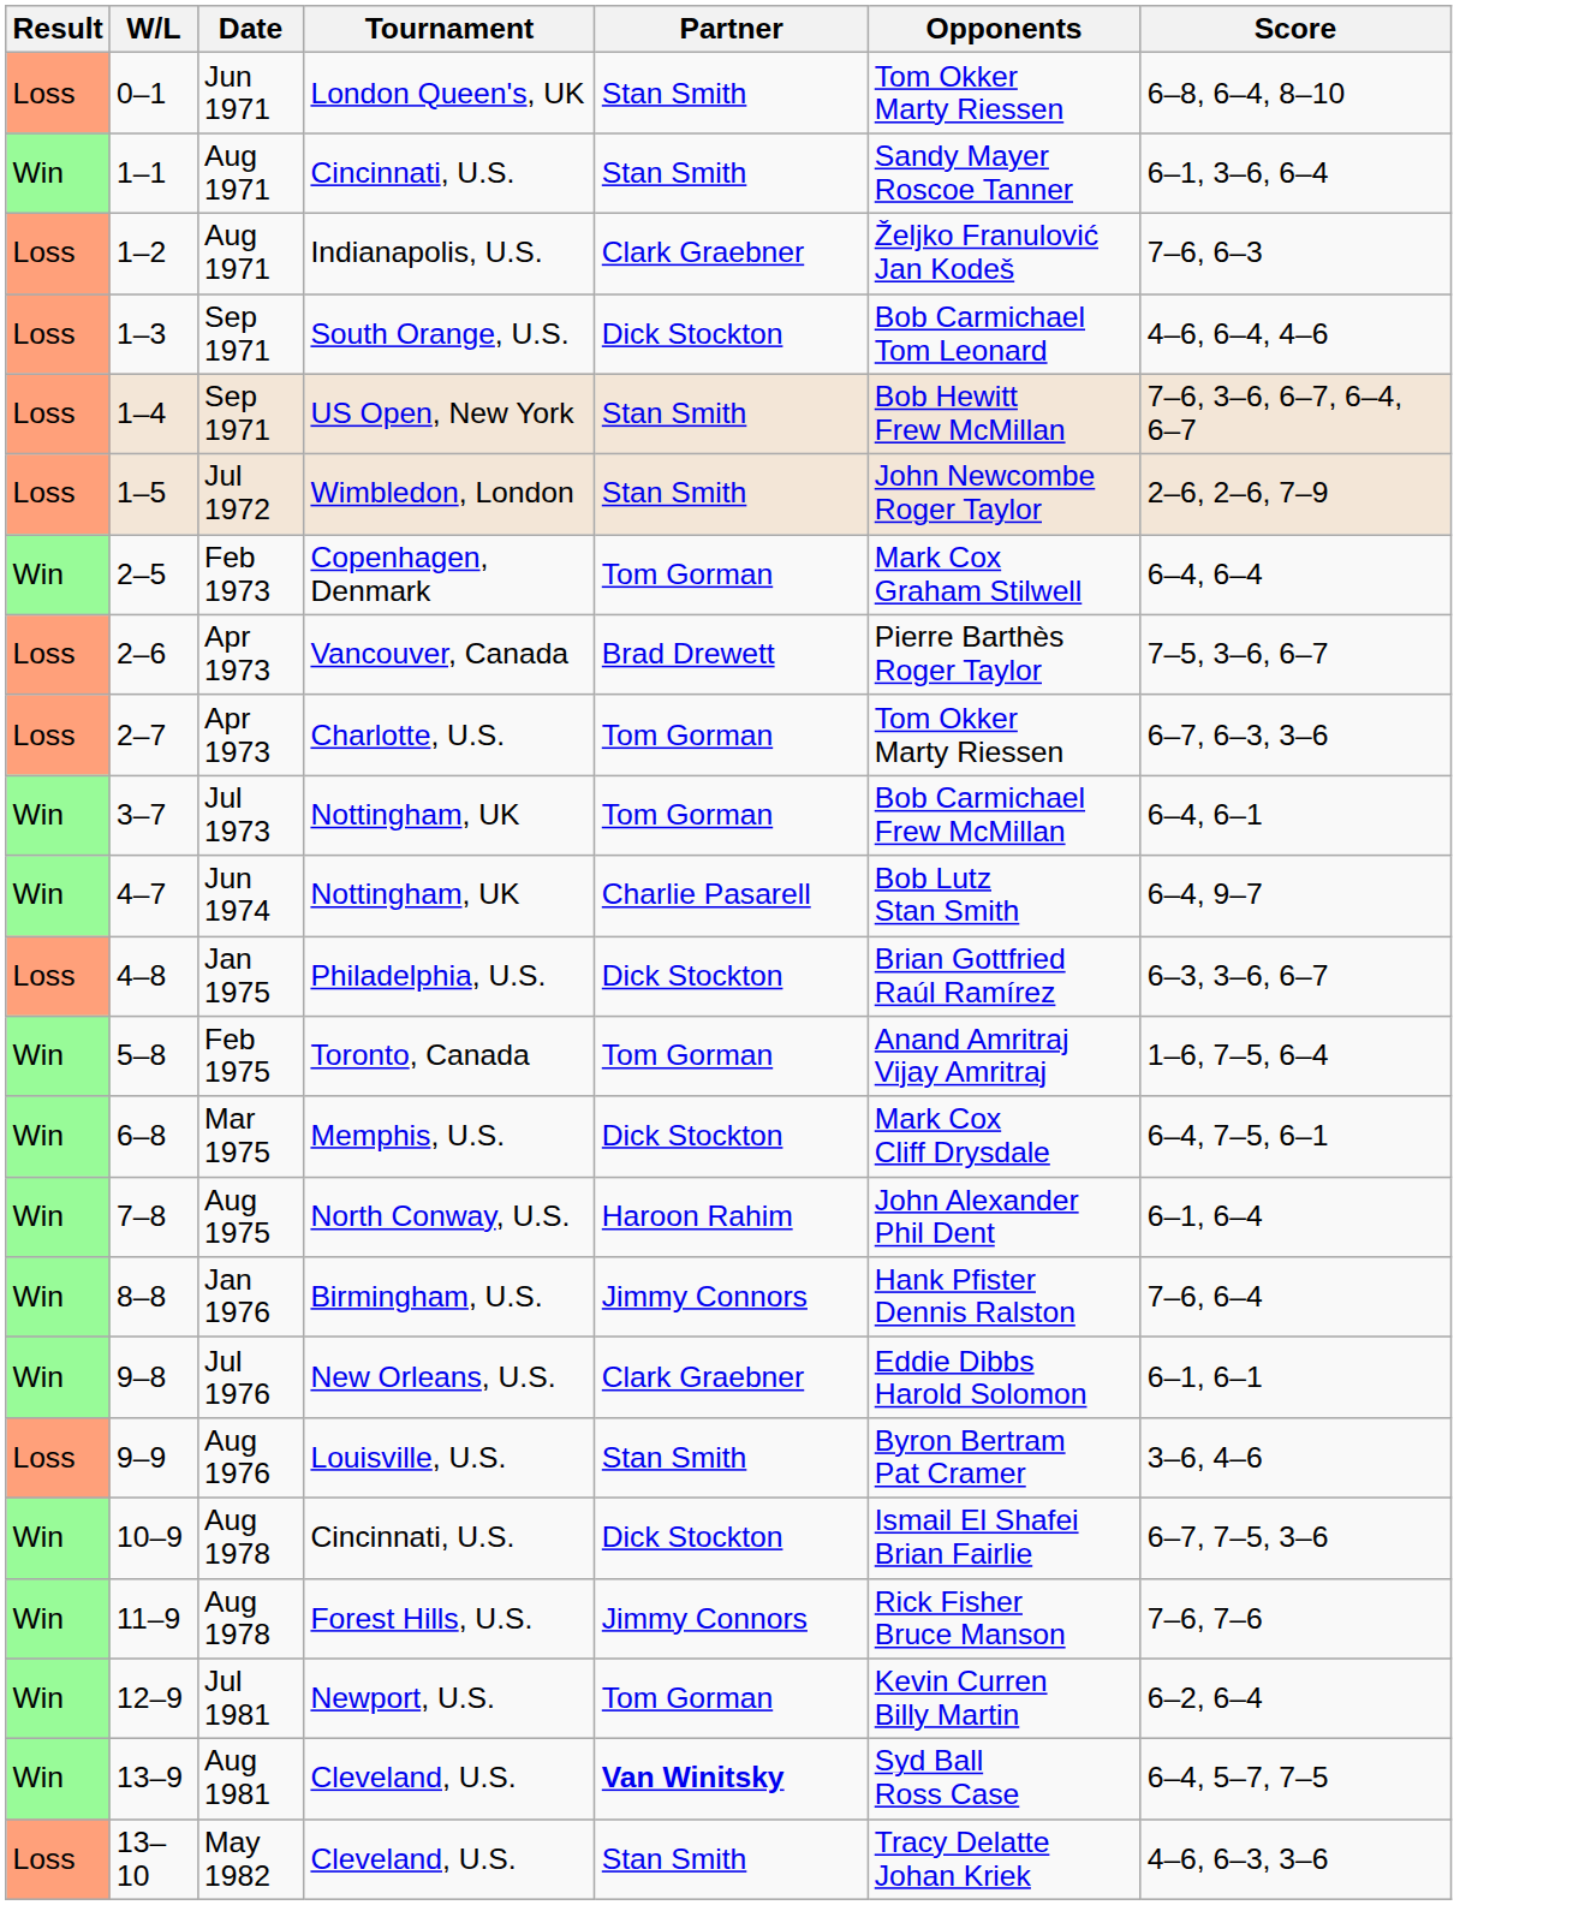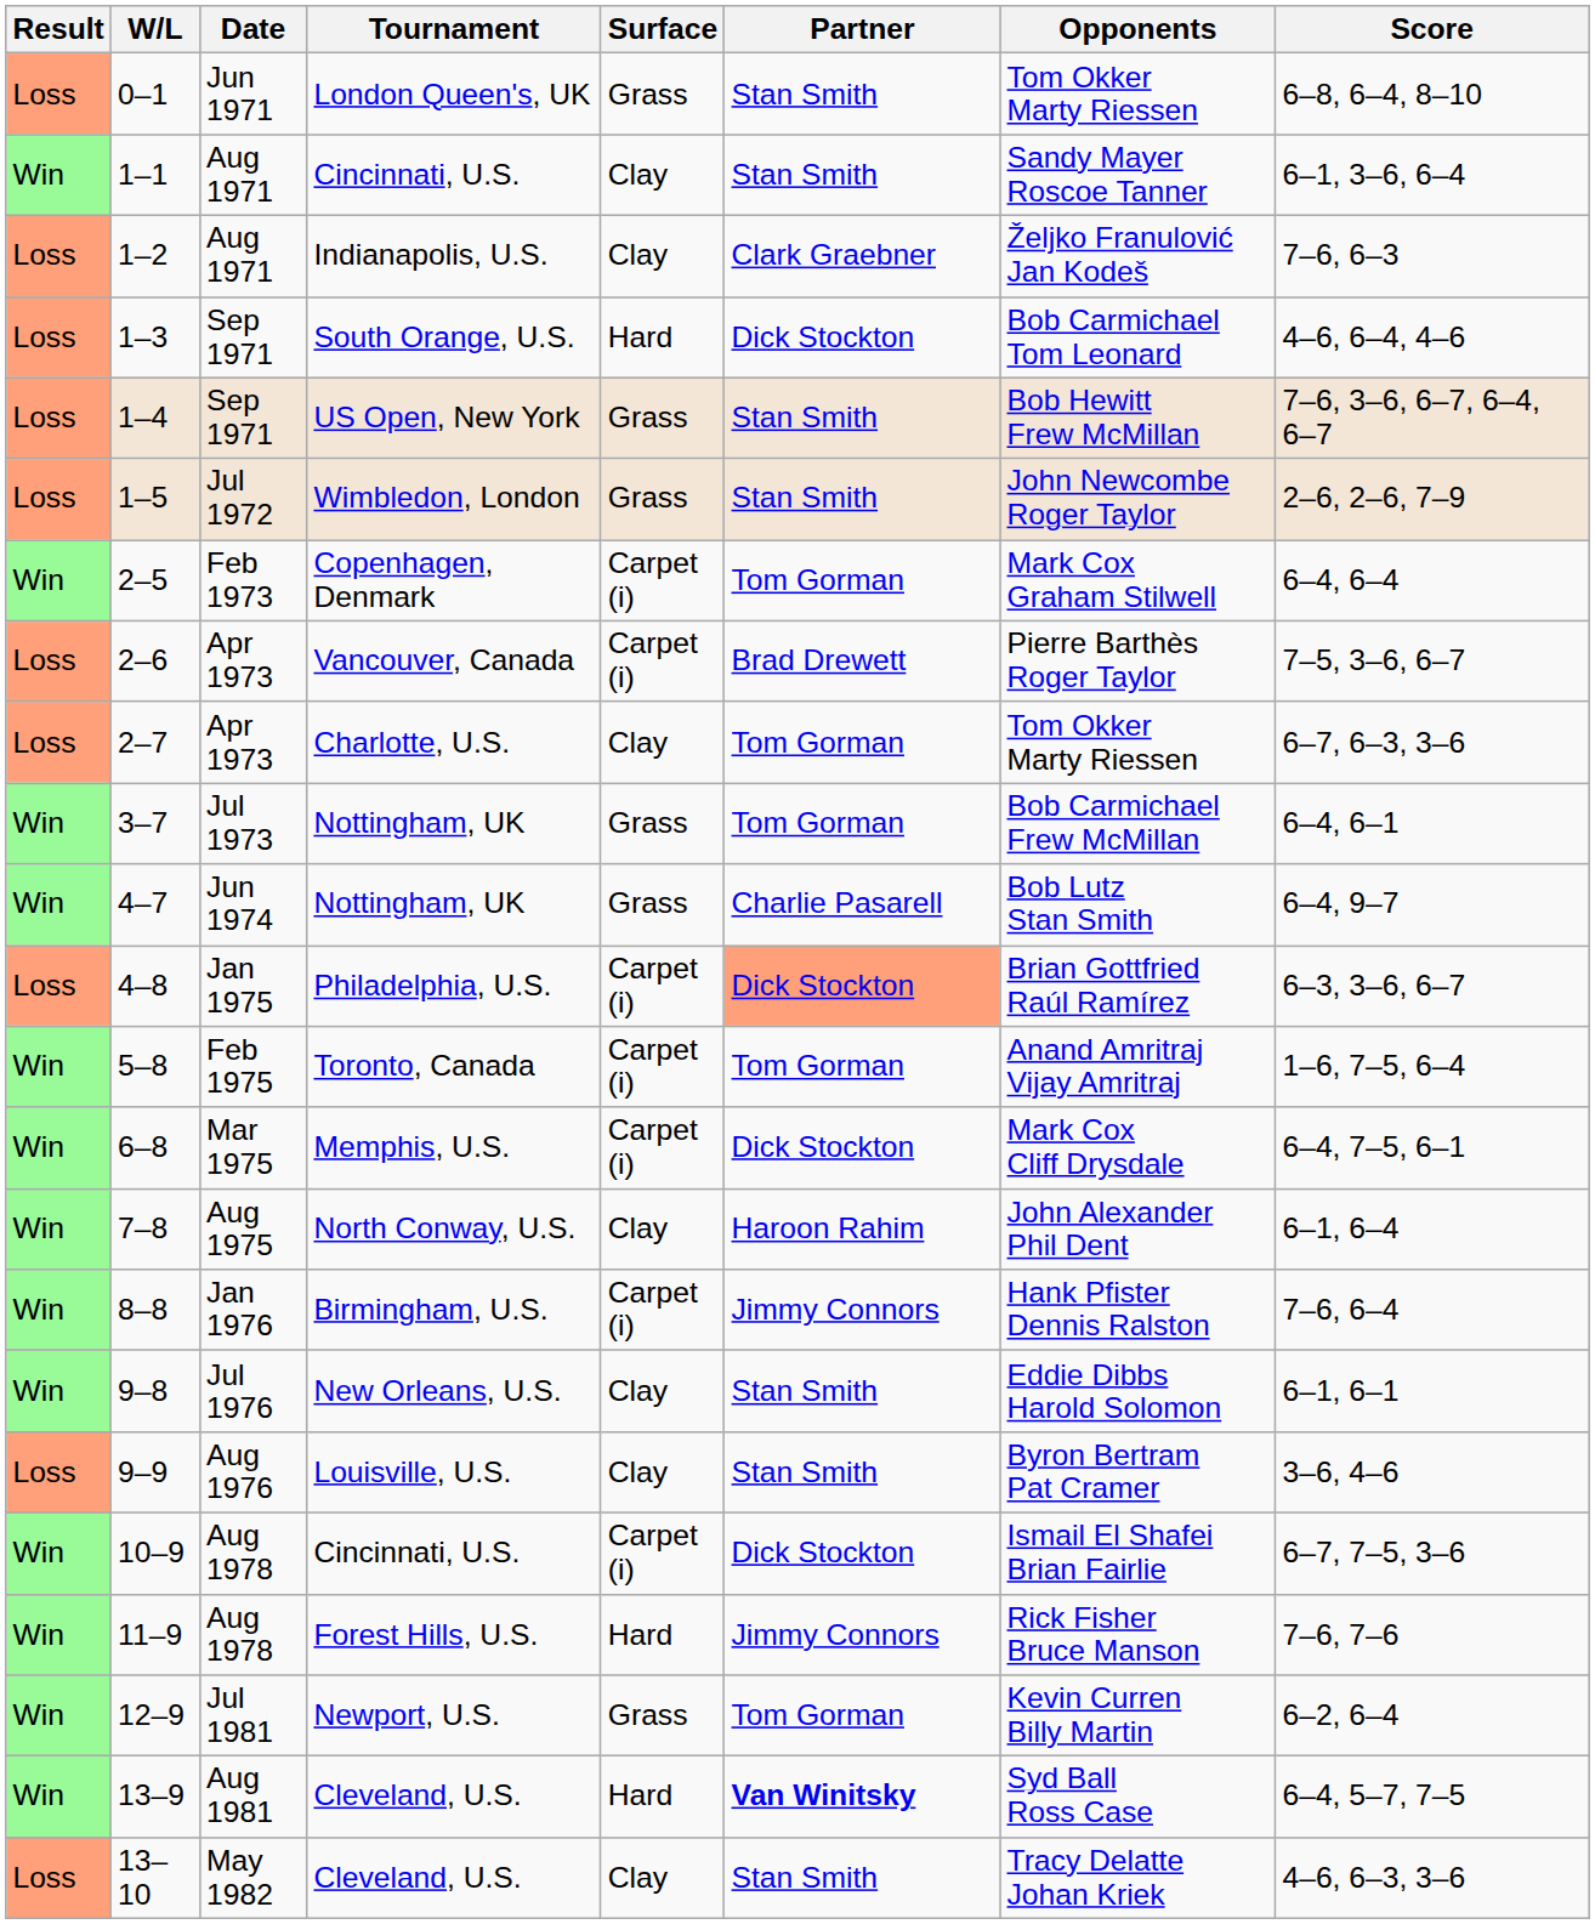 <table class="sortable wikitable">
 <tr>
 <th>Result</th>
 <th style="width:40px" class="unsortable">W/L</th>
 <th style="width:50px">Date</th>
 <th style="width:150px">Tournament</th>
+<th style="width:50px">Surface</th>
 <th style="width:140px">Partner</th>
 <th style="width:140px">Opponents</th>
 <th style="width:160px" class="unsortable">Score</th>
 </tr>
 <tr>
 <td style="background:#ffa07a;">Loss</td>
 <td>0–1</td>
 <td>Jun 1971</td>
 <td><a href='#'>London Queen's</a>, UK</td>
+<td>Grass</td>
 <td> <a href='#'>Stan Smith</a></td>
 <td> <a href='#'>Tom Okker</a><br> <a href='#'>Marty Riessen</a></td>
 <td>6–8, 6–4, 8–10</td>
 </tr>
 <tr>
 <td style="background:#98fb98;">Win</td>
 <td>1–1</td>
 <td>Aug 1971</td>
 <td><a href='#'>Cincinnati</a>, U.S.</td>
+<td>Clay</td>
 <td> <a href='#'>Stan Smith</a></td>
 <td> <a href='#'>Sandy Mayer</a><br> <a href='#'>Roscoe Tanner</a></td>
 <td>6–1, 3–6, 6–4</td>
 </tr>
 <tr>
 <td style="background:#ffa07a;">Loss</td>
 <td>1–2</td>
 <td>Aug 1971</td>
 <td>Indianapolis, U.S.</td>
+<td>Clay</td>
 <td> <a href='#'>Clark Graebner</a></td>
 <td> <a href='#'>Željko Franulović</a> <br>  <a href='#'>Jan Kodeš</a></td>
 <td>7–6, 6–3</td>
 </tr>
 <tr>
 <td style="background:#ffa07a;">Loss</td>
 <td>1–3</td>
 <td>Sep 1971</td>
 <td><a href='#'>South Orange</a>, U.S.</td>
+<td>Hard</td>
 <td> <a href='#'>Dick Stockton</a></td>
 <td> <a href='#'>Bob Carmichael</a> <br>  <a href='#'>Tom Leonard</a></td>
 <td>4–6, 6–4, 4–6</td>
 </tr>
 <tr style="background:#f3e6d7;">
 <td style="background:#ffa07a;">Loss</td>
 <td>1–4</td>
 <td>Sep 1971</td>
 <td><a href='#'>US Open</a>, New York</td>
+<td>Grass</td>
 <td> <a href='#'>Stan Smith</a></td>
 <td> <a href='#'>Bob Hewitt</a><br> <a href='#'>Frew McMillan</a></td>
 <td>7–6, 3–6, 6–7, 6–4, 6–7</td>
 </tr>
 <tr style="background:#f3e6d7;">
 <td style="background:#ffa07a;">Loss</td>
 <td>1–5</td>
 <td>Jul 1972</td>
 <td><a href='#'>Wimbledon</a>, London</td>
+<td>Grass</td>
 <td> <a href='#'>Stan Smith</a></td>
 <td> <a href='#'>John Newcombe</a><br> <a href='#'>Roger Taylor</a></td>
 <td>2–6, 2–6, 7–9</td>
 </tr>
 <tr>
 <td style="background:#98fb98;">Win</td>
 <td>2–5</td>
 <td>Feb 1973</td>
 <td><a href='#'>Copenhagen</a>, Denmark</td>
+<td>Carpet (i)</td>
 <td> <a href='#'>Tom Gorman</a></td>
 <td> <a href='#'>Mark Cox</a> <br>  <a href='#'>Graham Stilwell</a></td>
 <td>6–4, 6–4</td>
 </tr>
 <tr>
 <td style="background:#ffa07a;">Loss</td>
 <td>2–6</td>
 <td>Apr 1973</td>
 <td><a href='#'>Vancouver</a>, Canada</td>
+<td>Carpet (i)</td>
 <td> <a href='#'>Brad Drewett</a></td>
 <td> Pierre Barthès <br>  <a href='#'>Roger Taylor</a></td>
 <td>7–5, 3–6, 6–7</td>
 </tr>
 <tr>
 <td style="background:#ffa07a;">Loss</td>
 <td>2–7</td>
 <td>Apr 1973</td>
 <td><a href='#'>Charlotte</a>, U.S.</td>
+<td>Clay</td>
 <td> <a href='#'>Tom Gorman</a></td>
 <td> <a href='#'>Tom Okker</a> <br>  Marty Riessen</td>
 <td>6–7, 6–3, 3–6</td>
 </tr>
 <tr>
 <td style="background:#98fb98;">Win</td>
 <td>3–7</td>
 <td>Jul 1973</td>
 <td><a href='#'>Nottingham</a>, UK</td>
+<td>Grass</td>
 <td> <a href='#'>Tom Gorman</a></td>
 <td> <a href='#'>Bob Carmichael</a> <br>  <a href='#'>Frew McMillan</a></td>
 <td>6–4, 6–1</td>
 </tr>
 <tr>
 <td style="background:#98fb98;">Win</td>
 <td>4–7</td>
 <td>Jun 1974</td>
 <td><a href='#'>Nottingham</a>, UK</td>
+<td>Grass</td>
 <td> <a href='#'>Charlie Pasarell</a></td>
 <td> <a href='#'>Bob Lutz</a> <br> <a href='#'>Stan Smith</a></td>
 <td>6–4, 9–7</td>
 </tr>
 <tr>
 <td style="background:#ffa07a;">Loss</td>
 <td>4–8</td>
 <td>Jan 1975</td>
 <td><a href='#'>Philadelphia</a>, U.S.</td>
-<td> <a href='#'>Dick Stockton</a></td>
+<td>Carpet (i)</td>
+<td style="background: lightsalmon;"> <a href='#'>Dick Stockton</a></td>
 <td> <a href='#'>Brian Gottfried</a> <br>  <a href='#'>Raúl Ramírez</a></td>
 <td>6–3, 3–6, 6–7</td>
 </tr>
 <tr>
 <td style="background:#98fb98;">Win</td>
 <td>5–8</td>
 <td>Feb 1975</td>
 <td><a href='#'>Toronto</a>, Canada</td>
+<td>Carpet (i)</td>
 <td> <a href='#'>Tom Gorman</a></td>
 <td> <a href='#'>Anand Amritraj</a> <br>  <a href='#'>Vijay Amritraj</a></td>
 <td>1–6, 7–5, 6–4</td>
 </tr>
 <tr>
 <td style="background:#98fb98;">Win</td>
 <td>6–8</td>
 <td>Mar 1975</td>
 <td><a href='#'>Memphis</a>, U.S.</td>
+<td>Carpet (i)</td>
 <td> <a href='#'>Dick Stockton</a></td>
 <td> <a href='#'>Mark Cox</a> <br>  <a href='#'>Cliff Drysdale</a></td>
 <td>6–4, 7–5, 6–1</td>
 </tr>
 <tr>
 <td style="background:#98fb98;">Win</td>
 <td>7–8</td>
 <td>Aug 1975</td>
 <td><a href='#'>North Conway</a>, U.S.</td>
+<td>Clay</td>
 <td> <a href='#'>Haroon Rahim</a></td>
 <td> <a href='#'>John Alexander</a> <br> <a href='#'>Phil Dent</a></td>
 <td>6–1, 6–4</td>
 </tr>
 <tr>
 <td style="background:#98fb98;">Win</td>
 <td>8–8</td>
 <td>Jan 1976</td>
 <td><a href='#'>Birmingham</a>, U.S.</td>
+<td>Carpet (i)</td>
 <td> <a href='#'>Jimmy Connors</a></td>
 <td> <a href='#'>Hank Pfister</a><br> <a href='#'>Dennis Ralston</a></td>
 <td>7–6, 6–4</td>
 </tr>
 <tr>
 <td style="background:#98fb98;">Win</td>
 <td>9–8</td>
 <td>Jul 1976</td>
 <td><a href='#'>New Orleans</a>, U.S.</td>
-<td> <a href='#'>Clark Graebner</a></td>
+<td>Clay</td>
+<td> <a href='#'>Stan Smith</a></td>
 <td> <a href='#'>Eddie Dibbs</a><br> <a href='#'>Harold Solomon</a></td>
 <td>6–1, 6–1</td>
 </tr>
 <tr>
 <td style="background:#ffa07a;">Loss</td>
 <td>9–9</td>
 <td>Aug 1976</td>
 <td><a href='#'>Louisville</a>, U.S.</td>
+<td>Clay</td>
 <td> <a href='#'>Stan Smith</a></td>
 <td> <a href='#'>Byron Bertram</a><br> <a href='#'>Pat Cramer</a></td>
 <td>3–6, 4–6</td>
 </tr>
 <tr>
 <td style="background:#98fb98;">Win</td>
 <td>10–9</td>
 <td>Aug 1978</td>
 <td>Cincinnati, U.S.</td>
+<td>Carpet (i)</td>
 <td> <a href='#'>Dick Stockton</a></td>
 <td> <a href='#'>Ismail El Shafei</a> <br>  <a href='#'>Brian Fairlie</a></td>
 <td>6–7, 7–5, 3–6</td>
 </tr>
 <tr>
 <td style="background:#98fb98;">Win</td>
 <td>11–9</td>
 <td>Aug 1978</td>
 <td><a href='#'>Forest Hills</a>, U.S.</td>
+<td>Hard</td>
 <td> <a href='#'>Jimmy Connors</a></td>
 <td> <a href='#'>Rick Fisher</a> <br>  <a href='#'>Bruce Manson</a></td>
 <td>7–6, 7–6</td>
 </tr>
 <tr>
 <td style="background:#98fb98;">Win</td>
 <td>12–9</td>
 <td>Jul 1981</td>
 <td><a href='#'>Newport</a>, U.S.</td>
+<td>Grass</td>
 <td> <a href='#'>Tom Gorman</a></td>
 <td> <a href='#'>Kevin Curren</a> <br>  <a href='#'>Billy Martin</a></td>
 <td>6–2, 6–4</td>
 </tr>
 <tr>
 <td style="background:#98fb98;">Win</td>
 <td>13–9</td>
 <td>Aug 1981</td>
 <td><a href='#'>Cleveland</a>, U.S.</td>
+<td>Hard</td>
 <td><strong> <a href='#'>Van Winitsky</a></strong></td>
 <td> <a href='#'>Syd Ball</a> <br>  <a href='#'>Ross Case</a></td>
 <td>6–4, 5–7, 7–5</td>
 </tr>
 <tr>
 <td style="background:#ffa07a;">Loss</td>
 <td>13–10</td>
 <td>May 1982</td>
 <td><a href='#'>Cleveland</a>, U.S.</td>
+<td>Clay</td>
 <td> <a href='#'>Stan Smith</a></td>
 <td> <a href='#'>Tracy Delatte</a> <br>  <a href='#'>Johan Kriek</a></td>
 <td>4–6, 6–3, 3–6</td>
 </tr>
 </table>
